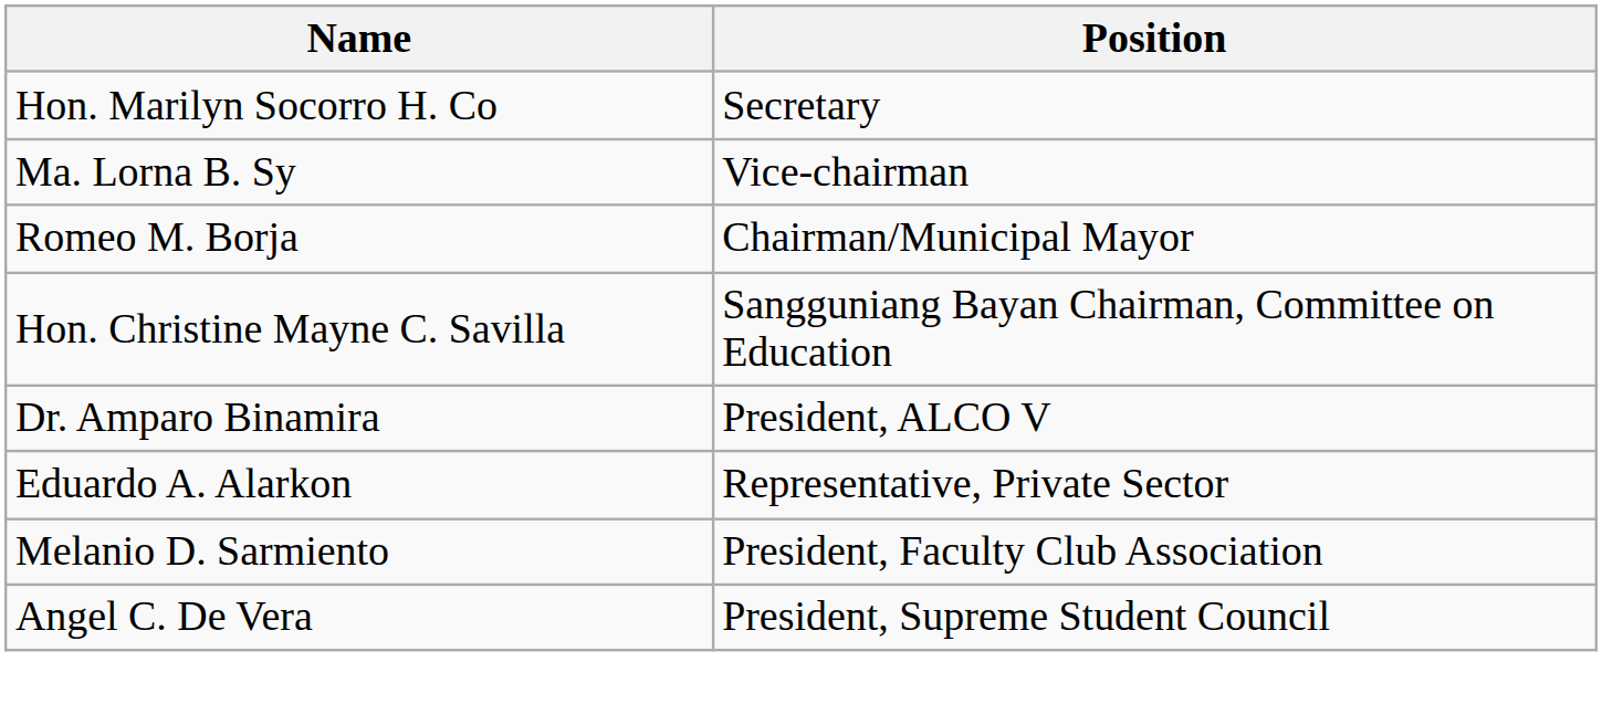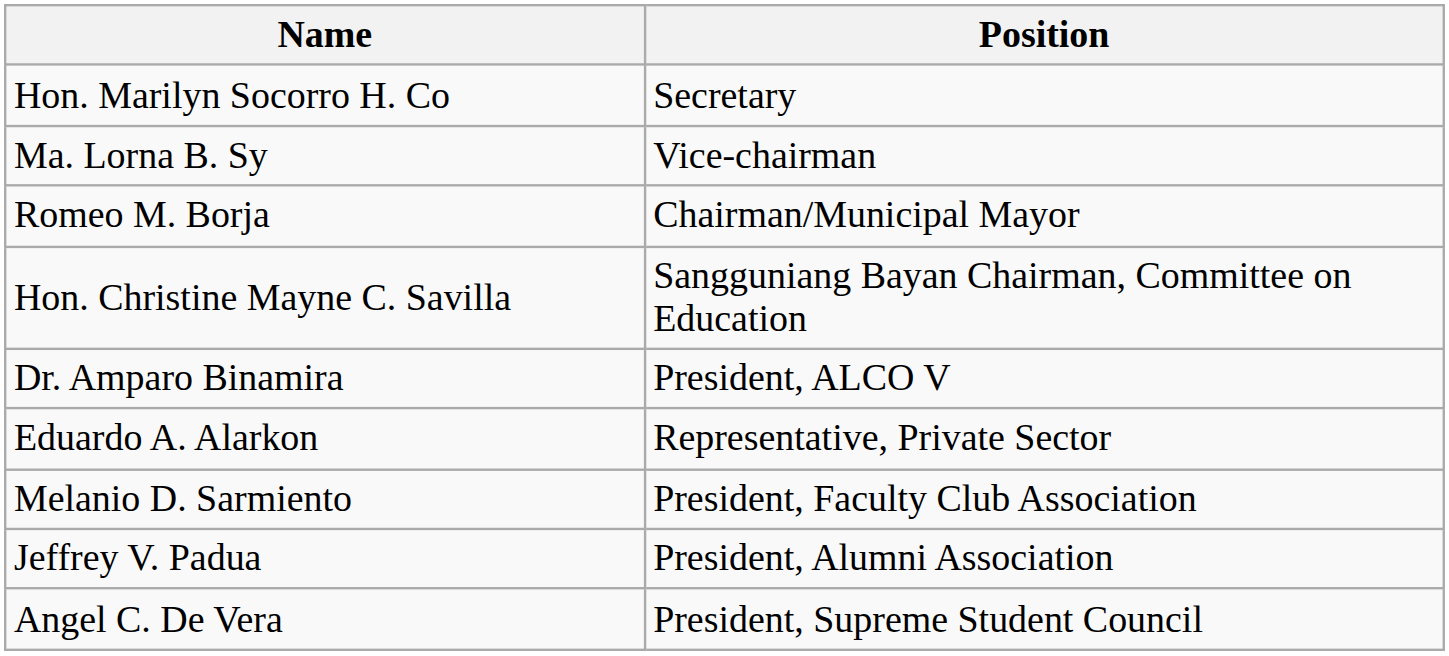 <table class="wikitable">
 <tr>
 <th bgcolor="#efefef" width="2%">Name</th>
 <th bgcolor="#efefef" width="2%">Position</th>
 </tr>
 <tr>
 <td align=left>Hon. Marilyn Socorro H. Co</td>
 <td align=left>Secretary</td>
 </tr>
 <tr>
 <td align=left>Ma. Lorna B. Sy</td>
 <td align=left>Vice-chairman</td>
 </tr>
 <tr>
 <td align=left>Romeo M. Borja</td>
 <td align=left>Chairman/Municipal Mayor</td>
 </tr>
 <tr>
 <td align=left>Hon. Christine Mayne C. Savilla</td>
 <td align=left>Sangguniang Bayan Chairman, Committee on Education</td>
 </tr>
 <tr>
 <td align=left>Dr. Amparo Binamira</td>
 <td align=left>President, ALCO V</td>
 </tr>
 <tr>
 <td align=left>Eduardo A. Alarkon</td>
 <td align=left>Representative, Private Sector</td>
 </tr>
 <tr>
 <td align=left>Melanio D. Sarmiento</td>
 <td align=left>President, Faculty Club Association</td>
 </tr>
 <tr>
+<td align=left>Jeffrey V. Padua</td>
+<td align=left>President, Alumni Association</td>
+</tr>
+<tr>
 <td align=left>Angel C. De Vera</td>
 <td align=left>President, Supreme Student Council</td>
 </tr>
 </table>
